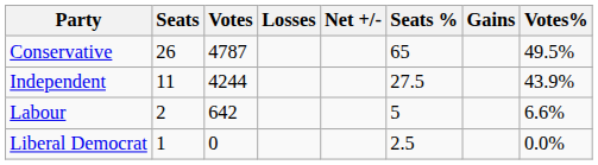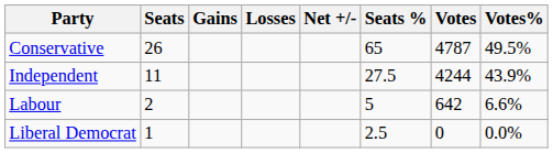 <table class="wikitable">
 <tr>
 <th>Party</th>
 <th>Seats</th>
-<th>Votes</th>
+<th>Gains</th>
 <th>Losses</th>
 <th>Net +/-</th>
 <th>Seats %</th>
-<th>Gains</th>
+<th>Votes</th>
 <th>Votes%</th>
 </tr>
 <tr>
 <td><a href='#'>Conservative</a></td>
 <td>26</td>
-<td>4787</td>
+<td></td>
 <td></td>
 <td></td>
 <td>65</td>
-<td></td>
+<td>4787</td>
 <td>49.5%</td>
 </tr>
 <tr>
 <td><a href='#'>Independent</a></td>
 <td>11</td>
-<td>4244</td>
+<td></td>
 <td></td>
 <td></td>
 <td>27.5</td>
-<td></td>
+<td>4244</td>
 <td>43.9%</td>
 </tr>
 <tr>
 <td><a href='#'>Labour</a></td>
 <td>2</td>
-<td>642</td>
+<td></td>
 <td></td>
 <td></td>
 <td>5</td>
-<td></td>
+<td>642</td>
 <td>6.6%</td>
 </tr>
 <tr>
 <td><a href='#'>Liberal Democrat</a></td>
 <td>1</td>
-<td>0</td>
+<td></td>
 <td></td>
 <td></td>
 <td>2.5</td>
-<td></td>
+<td>0</td>
 <td>0.0%</td>
 </tr>
 </table>
